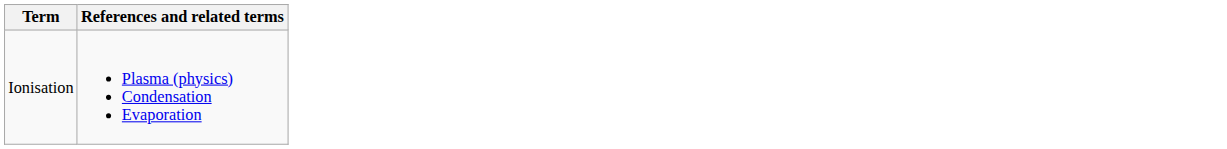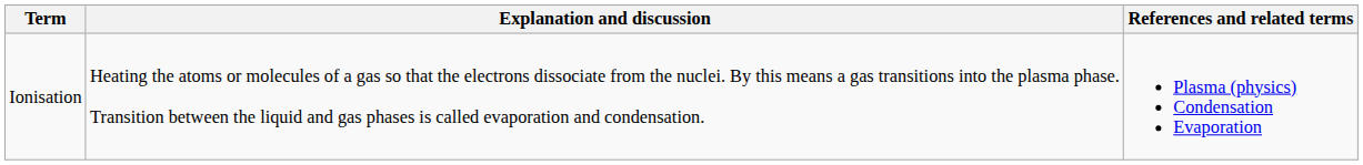 <table class="wikitable">
 <tr>
 <th>Term</th>
+<th>Explanation and discussion</th>
 <th>References and related terms</th>
 </tr>
 <tr>
 <td>Ionisation</td>
+<td>Heating the atoms or molecules of a gas so that the electrons dissociate from the nuclei. By this means a gas transitions into the plasma phase.<br><br>Transition between the liquid and gas phases is called evaporation and condensation.</td>
 <td><br><ul><li><a href='#'>Plasma (physics)</a></li><li><a href='#'>Condensation</a></li><li><a href='#'>Evaporation</a></li></ul></td>
 </tr>
 </table>
